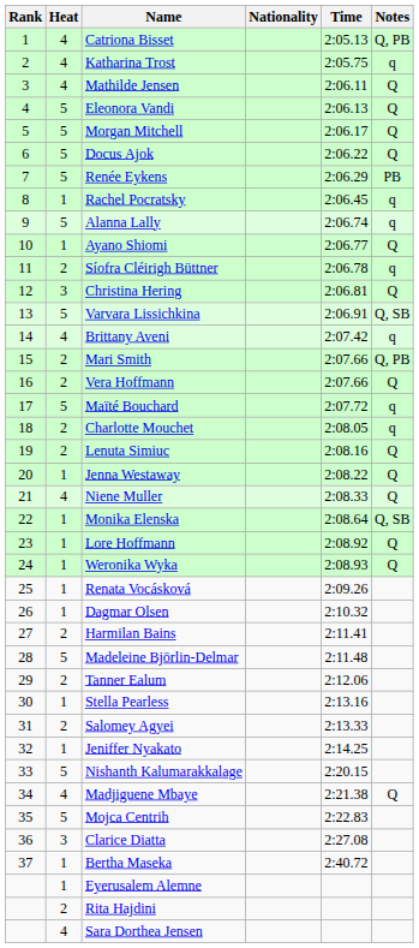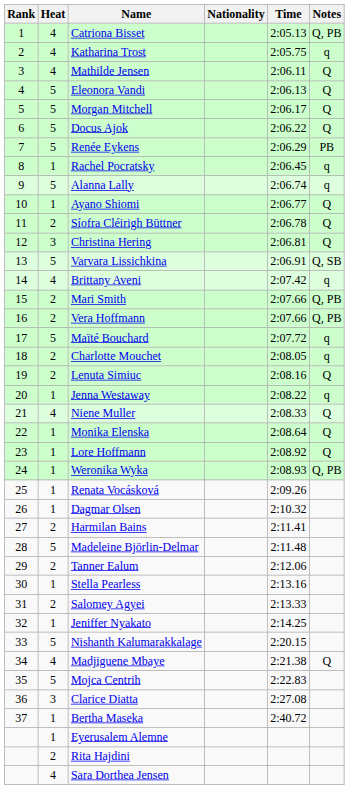 <table class="wikitable sortable" style="text-align:center">
 <tr>
 <th>Rank</th>
 <th>Heat</th>
 <th>Name</th>
 <th>Nationality</th>
 <th>Time</th>
 <th>Notes</th>
 </tr>
 <tr bgcolor=ccffcc>
 <td>1</td>
 <td>4</td>
 <td align=left><a href='#'>Catriona Bisset</a></td>
 <td align=left></td>
 <td>2:05.13</td>
 <td>Q, PB</td>
 </tr>
 <tr bgcolor=ccffcc>
 <td>2</td>
 <td>4</td>
 <td align=left><a href='#'>Katharina Trost</a></td>
 <td align=left></td>
 <td>2:05.75</td>
 <td>q</td>
 </tr>
 <tr bgcolor=ccffcc>
 <td>3</td>
 <td>4</td>
 <td align=left><a href='#'>Mathilde Jensen</a></td>
 <td align=left></td>
 <td>2:06.11</td>
 <td>Q</td>
 </tr>
 <tr bgcolor=ccffcc>
 <td>4</td>
 <td>5</td>
 <td align=left><a href='#'>Eleonora Vandi</a></td>
 <td align=left></td>
 <td>2:06.13</td>
 <td>Q</td>
 </tr>
 <tr bgcolor=ccffcc>
 <td>5</td>
 <td>5</td>
 <td align=left><a href='#'>Morgan Mitchell</a></td>
 <td align=left></td>
 <td>2:06.17</td>
 <td>Q</td>
 </tr>
 <tr bgcolor=ccffcc>
 <td>6</td>
 <td>5</td>
 <td align=left><a href='#'>Docus Ajok</a></td>
 <td align=left></td>
 <td>2:06.22</td>
 <td>Q</td>
 </tr>
 <tr bgcolor=ccffcc>
 <td>7</td>
 <td>5</td>
 <td align=left><a href='#'>Renée Eykens</a></td>
 <td align=left></td>
 <td>2:06.29</td>
 <td>PB</td>
 </tr>
 <tr bgcolor=ccffcc>
 <td>8</td>
 <td>1</td>
 <td align=left><a href='#'>Rachel Pocratsky</a></td>
 <td align=left></td>
 <td>2:06.45</td>
 <td>q</td>
 </tr>
 <tr bgcolor=ddffdd>
 <td>9</td>
 <td>5</td>
 <td align=left><a href='#'>Alanna Lally</a></td>
 <td align=left></td>
 <td>2:06.74</td>
 <td>q</td>
 </tr>
 <tr bgcolor=ccffcc>
 <td>10</td>
 <td>1</td>
 <td align=left><a href='#'>Ayano Shiomi</a></td>
 <td align=left></td>
 <td>2:06.77</td>
 <td>Q</td>
 </tr>
 <tr bgcolor=ccffcc>
 <td>11</td>
 <td>2</td>
 <td align=left><a href='#'>Síofra Cléirigh Büttner</a></td>
 <td align=left></td>
 <td>2:06.78</td>
-<td>q</td>
+<td>Q</td>
 </tr>
 <tr bgcolor=ccffcc>
 <td>12</td>
 <td>3</td>
 <td align=left><a href='#'>Christina Hering</a></td>
 <td align=left></td>
 <td>2:06.81</td>
 <td>Q</td>
 </tr>
 <tr bgcolor=ddffdd>
 <td>13</td>
 <td>5</td>
 <td align=left><a href='#'>Varvara Lissichkina</a></td>
 <td align=left></td>
 <td>2:06.91</td>
 <td>Q, SB</td>
 </tr>
 <tr bgcolor=ddffdd>
 <td>14</td>
 <td>4</td>
 <td align=left><a href='#'>Brittany Aveni</a></td>
 <td align=left></td>
 <td>2:07.42</td>
 <td>q</td>
 </tr>
 <tr bgcolor=ccffcc>
 <td>15</td>
 <td>2</td>
 <td align=left><a href='#'>Mari Smith</a></td>
 <td align=left></td>
 <td>2:07.66</td>
 <td>Q, PB</td>
 </tr>
 <tr bgcolor=ccffcc>
 <td>16</td>
 <td>2</td>
 <td align=left><a href='#'>Vera Hoffmann</a></td>
 <td align=left></td>
 <td>2:07.66</td>
-<td>Q</td>
+<td>Q, PB</td>
 </tr>
 <tr bgcolor=ccffcc>
 <td>17</td>
 <td>5</td>
 <td align=left><a href='#'>Maïté Bouchard</a></td>
 <td align=left></td>
 <td>2:07.72</td>
 <td>q</td>
 </tr>
 <tr bgcolor=ccffcc>
 <td>18</td>
 <td>2</td>
 <td align=left><a href='#'>Charlotte Mouchet</a></td>
 <td align=left></td>
 <td>2:08.05</td>
 <td>q</td>
 </tr>
 <tr bgcolor=ccffcc>
 <td>19</td>
 <td>2</td>
 <td align=left><a href='#'>Lenuta Simiuc</a></td>
 <td align=left></td>
 <td>2:08.16</td>
 <td>Q</td>
 </tr>
 <tr bgcolor=ccffcc>
 <td>20</td>
 <td>1</td>
 <td align=left><a href='#'>Jenna Westaway</a></td>
 <td align=left></td>
 <td>2:08.22</td>
-<td>Q</td>
+<td>q</td>
 </tr>
 <tr bgcolor=ddffdd>
 <td>21</td>
 <td>4</td>
 <td align=left><a href='#'>Niene Muller</a></td>
 <td align=left></td>
 <td>2:08.33</td>
 <td>Q</td>
 </tr>
 <tr bgcolor=ccffcc>
 <td>22</td>
 <td>1</td>
 <td align=left><a href='#'>Monika Elenska</a></td>
 <td align=left></td>
 <td>2:08.64</td>
-<td>Q, SB</td>
+<td>Q</td>
 </tr>
 <tr bgcolor=ccffcc>
 <td>23</td>
 <td>1</td>
 <td align=left><a href='#'>Lore Hoffmann</a></td>
 <td align=left></td>
 <td>2:08.92</td>
 <td>Q</td>
 </tr>
 <tr bgcolor=ccffcc>
 <td>24</td>
 <td>1</td>
 <td align=left><a href='#'>Weronika Wyka</a></td>
 <td align=left></td>
 <td>2:08.93</td>
-<td>Q</td>
+<td>Q, PB</td>
 </tr>
 <tr>
 <td>25</td>
 <td>1</td>
 <td align=left><a href='#'>Renata Vocásková</a></td>
 <td align=left></td>
 <td>2:09.26</td>
 <td></td>
 </tr>
 <tr>
 <td>26</td>
 <td>1</td>
 <td align=left><a href='#'>Dagmar Olsen</a></td>
 <td align=left></td>
 <td>2:10.32</td>
 <td></td>
 </tr>
 <tr>
 <td>27</td>
 <td>2</td>
 <td align=left><a href='#'>Harmilan Bains</a></td>
 <td align=left></td>
 <td>2:11.41</td>
 <td></td>
 </tr>
 <tr>
 <td>28</td>
 <td>5</td>
 <td align=left><a href='#'>Madeleine Björlin-Delmar</a></td>
 <td align=left></td>
 <td>2:11.48</td>
 <td></td>
 </tr>
 <tr>
 <td>29</td>
 <td>2</td>
 <td align=left><a href='#'>Tanner Ealum</a></td>
 <td align=left></td>
 <td>2:12.06</td>
 <td></td>
 </tr>
 <tr>
 <td>30</td>
 <td>1</td>
 <td align=left><a href='#'>Stella Pearless</a></td>
 <td align=left></td>
 <td>2:13.16</td>
 <td></td>
 </tr>
 <tr>
 <td>31</td>
 <td>2</td>
 <td align=left><a href='#'>Salomey Agyei</a></td>
 <td align=left></td>
 <td>2:13.33</td>
 <td></td>
 </tr>
 <tr>
 <td>32</td>
 <td>1</td>
 <td align=left><a href='#'>Jeniffer Nyakato</a></td>
 <td align=left></td>
 <td>2:14.25</td>
 <td></td>
 </tr>
 <tr>
 <td>33</td>
 <td>5</td>
 <td align=left><a href='#'>Nishanth Kalumarakkalage</a></td>
 <td align=left></td>
 <td>2:20.15</td>
 <td></td>
 </tr>
 <tr>
 <td>34</td>
 <td>4</td>
 <td align=left><a href='#'>Madjiguene Mbaye</a></td>
 <td align=left></td>
 <td>2:21.38</td>
 <td>Q</td>
 </tr>
 <tr>
 <td>35</td>
 <td>5</td>
 <td align=left><a href='#'>Mojca Centrih</a></td>
 <td align=left></td>
 <td>2:22.83</td>
 <td></td>
 </tr>
 <tr>
 <td>36</td>
 <td>3</td>
 <td align=left><a href='#'>Clarice Diatta</a></td>
 <td align=left></td>
 <td>2:27.08</td>
 <td></td>
 </tr>
 <tr>
 <td>37</td>
 <td>1</td>
 <td align=left><a href='#'>Bertha Maseka</a></td>
 <td align=left></td>
 <td>2:40.72</td>
 <td></td>
 </tr>
 <tr>
 <td></td>
 <td>1</td>
 <td align=left><a href='#'>Eyerusalem Alemne</a></td>
 <td align=left></td>
 <td></td>
 <td></td>
 </tr>
 <tr>
 <td></td>
 <td>2</td>
 <td align=left><a href='#'>Rita Hajdini</a></td>
 <td align=left></td>
 <td></td>
 <td></td>
 </tr>
 <tr>
 <td></td>
 <td>4</td>
 <td align=left><a href='#'>Sara Dorthea Jensen</a></td>
 <td align=left></td>
 <td></td>
 <td></td>
 </tr>
 </table>
